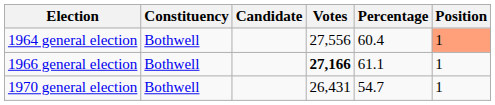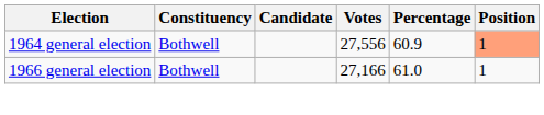 <table class="wikitable sortable">
 <tr>
 <th>Election</th>
 <th>Constituency</th>
 <th>Candidate</th>
 <th>Votes</th>
 <th>Percentage</th>
 <th>Position</th>
 </tr>
 <tr>
 <td><a href='#'>1964 general election</a></td>
 <td><a href='#'>Bothwell</a></td>
 <td></td>
 <td>27,556</td>
-<td>60.4</td>
+<td>60.9</td>
 <td style="background: lightsalmon;">1</td>
 </tr>
 <tr>
 <td><a href='#'>1966 general election</a></td>
 <td><a href='#'>Bothwell</a></td>
 <td></td>
-<td><strong>27,166</strong></td>
-<td>61.1</td>
-<td>1</td>
-</tr>
-<tr>
-<td><a href='#'>1970 general election</a></td>
-<td><a href='#'>Bothwell</a></td>
-<td></td>
-<td>26,431</td>
-<td>54.7</td>
+<td>27,166</td>
+<td>61.0</td>
 <td>1</td>
 </tr>
 </table>
